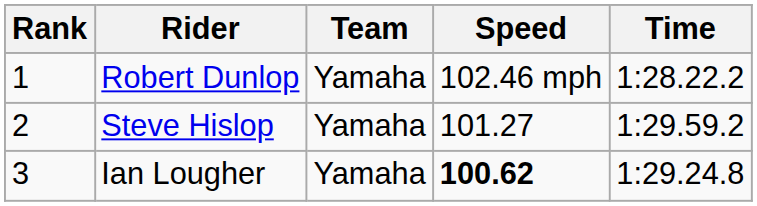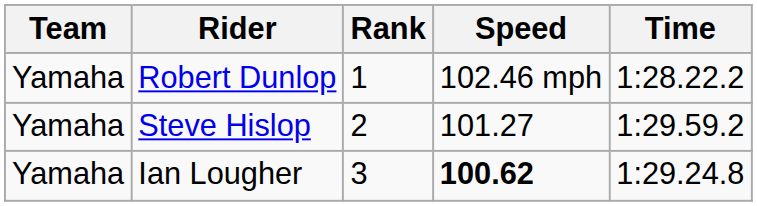 <table class="wikitable">
 <tr style="background:#efefef;">
+<th>Team</th>
+<th>Rider</th>
 <th>Rank</th>
-<th>Rider</th>
-<th>Team</th>
 <th>Speed</th>
 <th>Time</th>
 </tr>
 <tr>
+<td>Yamaha</td>
+<td> <a href='#'>Robert Dunlop</a></td>
 <td>1</td>
-<td> <a href='#'>Robert Dunlop</a></td>
-<td>Yamaha</td>
 <td>102.46 mph</td>
 <td>1:28.22.2</td>
 </tr>
 <tr>
+<td>Yamaha</td>
+<td> <a href='#'>Steve Hislop</a></td>
 <td>2</td>
-<td> <a href='#'>Steve Hislop</a></td>
-<td>Yamaha</td>
 <td>101.27</td>
 <td>1:29.59.2</td>
 </tr>
 <tr>
+<td>Yamaha</td>
+<td> Ian Lougher</td>
 <td>3</td>
-<td> Ian Lougher</td>
-<td>Yamaha</td>
 <td><strong>100.62</strong></td>
 <td>1:29.24.8</td>
 </tr>
 </table>
